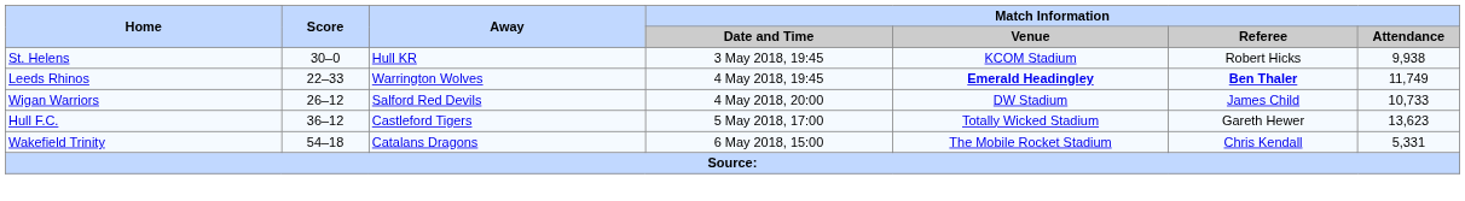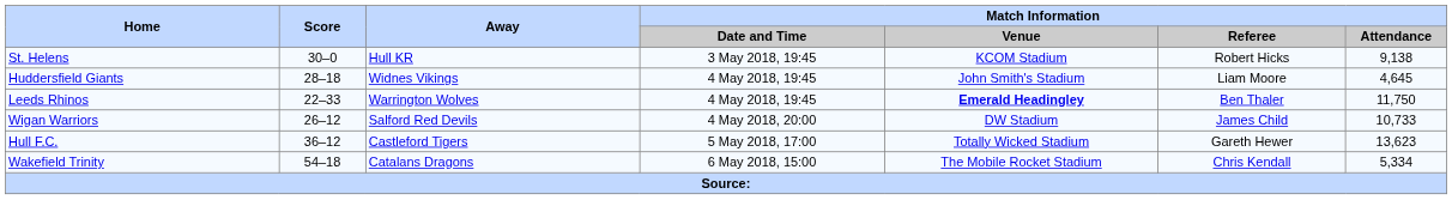 <table border=1 style="border-collapse:collapse; font-size:90%; text-align:center;" cellpadding=3 cellspacing=0 width=100%>
 <tr bgcolor=#C1D8FF>
 <th rowspan=2 width=19%>Home</th>
 <th rowspan=2 width=6%>Score</th>
 <th rowspan=2 width=19%>Away</th>
 <th colspan=4>Match Information</th>
 </tr>
 <tr bgcolor=#CCCCCC>
 <th width=17%>Date and Time</th>
 <th width=19%>Venue</th>
 <th width=13%>Referee</th>
 <th width=7%>Attendance</th>
 </tr>
 <tr bgcolor=#F5FAFF>
 <td align=left> <a href='#'>St. Helens</a></td>
 <td>30–0</td>
 <td align=left> <a href='#'>Hull KR</a></td>
 <td>3 May 2018, 19:45</td>
 <td><a href='#'>KCOM Stadium</a></td>
 <td>Robert Hicks</td>
-<td>9,938</td>
+<td>9,138</td>
+</tr>
+<tr bgcolor=#F5FAFF>
+<td align=left> <a href='#'>Huddersfield Giants</a></td>
+<td>28–18</td>
+<td align=left> <a href='#'>Widnes Vikings</a></td>
+<td>4 May 2018, 19:45</td>
+<td><a href='#'>John Smith's Stadium</a></td>
+<td>Liam Moore</td>
+<td>4,645</td>
 </tr>
 <tr bgcolor=#F5FAFF>
 <td align=left> <a href='#'>Leeds Rhinos</a></td>
 <td>22–33</td>
 <td align=left> <a href='#'>Warrington Wolves</a></td>
 <td>4 May 2018, 19:45</td>
 <td><strong><a href='#'>Emerald Headingley</a></strong></td>
-<td><strong><a href='#'>Ben Thaler</a></strong></td>
-<td>11,749</td>
+<td><a href='#'>Ben Thaler</a></td>
+<td>11,750</td>
 </tr>
 <tr bgcolor=#F5FAFF>
 <td align=left> <a href='#'>Wigan Warriors</a></td>
 <td>26–12</td>
 <td align=left> <a href='#'>Salford Red Devils</a></td>
 <td>4 May 2018, 20:00</td>
 <td><a href='#'>DW Stadium</a></td>
 <td><a href='#'>James Child</a></td>
 <td>10,733</td>
 </tr>
 <tr bgcolor=#F5FAFF>
 <td align=left> <a href='#'>Hull F.C.</a></td>
 <td>36–12</td>
 <td align=left> <a href='#'>Castleford Tigers</a></td>
 <td>5 May 2018, 17:00</td>
 <td><a href='#'>Totally Wicked Stadium</a></td>
 <td>Gareth Hewer</td>
 <td>13,623</td>
 </tr>
 <tr bgcolor=#F5FAFF>
 <td align=left> <a href='#'>Wakefield Trinity</a></td>
 <td>54–18</td>
 <td align=left> <a href='#'>Catalans Dragons</a></td>
 <td>6 May 2018, 15:00</td>
 <td><a href='#'>The Mobile Rocket Stadium</a></td>
 <td><a href='#'>Chris Kendall</a></td>
-<td>5,331</td>
+<td>5,334</td>
 </tr>
 <tr style="background:#c1d8ff;">
 <th colspan=7>Source:</th>
 </tr>
 </table>
